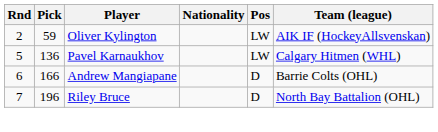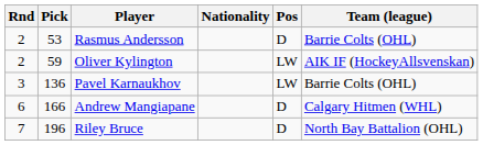 <table class="wikitable"">
 <tr>
 <th>Rnd</th>
 <th>Pick</th>
 <th>Player</th>
 <th>Nationality</th>
 <th>Pos</th>
 <th>Team (league)</th>
 </tr>
 <tr>
 <td style="text-align:center">2</td>
+<td style="text-align:center">53</td>
+<td><a href='#'>Rasmus Andersson</a></td>
+<td></td>
+<td>D</td>
+<td><a href='#'>Barrie Colts</a> (<a href='#'>OHL</a>)</td>
+</tr>
+<tr>
+<td style="text-align:center">2</td>
 <td style="text-align:center">59</td>
 <td><a href='#'>Oliver Kylington</a></td>
 <td></td>
 <td>LW</td>
 <td><a href='#'>AIK IF</a> (<a href='#'>HockeyAllsvenskan</a>)</td>
 </tr>
 <tr>
-<td style="text-align:center">5</td>
+<td style="text-align:center">3</td>
 <td style="text-align:center">136</td>
 <td><a href='#'>Pavel Karnaukhov</a></td>
 <td></td>
 <td>LW</td>
-<td><a href='#'>Calgary Hitmen</a> (<a href='#'>WHL</a>)</td>
+<td>Barrie Colts (OHL)</td>
 </tr>
 <tr>
 <td style="text-align:center">6</td>
 <td style="text-align:center">166</td>
 <td><a href='#'>Andrew Mangiapane</a></td>
 <td></td>
 <td>D</td>
-<td>Barrie Colts (OHL)</td>
+<td><a href='#'>Calgary Hitmen</a> (<a href='#'>WHL</a>)</td>
 </tr>
 <tr>
 <td style="text-align:center">7</td>
 <td style="text-align:center">196</td>
 <td><a href='#'>Riley Bruce</a></td>
 <td></td>
 <td>D</td>
 <td><a href='#'>North Bay Battalion</a> (OHL)</td>
 </tr>
 </table>
